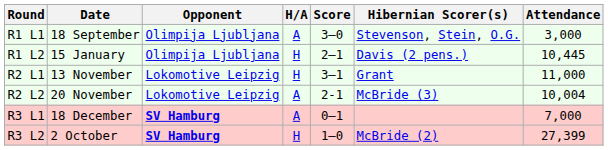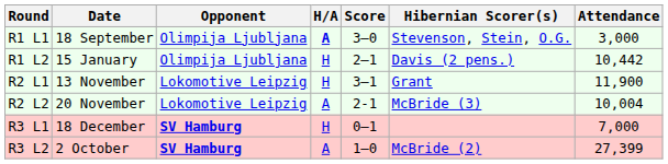 <table class="wikitable" style="text-align:center">
 <tr>
 <th>Round</th>
 <th>Date</th>
 <th>Opponent</th>
 <th>H/A</th>
 <th>Score</th>
 <th>Hibernian Scorer(s)</th>
 <th>Attendance</th>
 </tr>
 <tr bgcolor=#EEFFEE>
 <td>R1 L1</td>
 <td align=left>18 September</td>
 <td align=left> <a href='#'>Olimpija Ljubljana</a></td>
-<td><a href='#'>A</a></td>
+<td><strong><a href='#'>A</a></strong></td>
 <td>3–0</td>
 <td align=left><a href='#'>Stevenson</a>, <a href='#'>Stein</a>, <a href='#'>O.G.</a></td>
 <td>3,000</td>
 </tr>
 <tr bgcolor=#EEFFEE>
 <td>R1 L2</td>
 <td align=left>15 January</td>
 <td align=left> <a href='#'>Olimpija Ljubljana</a></td>
 <td><a href='#'>H</a></td>
 <td>2–1</td>
 <td align=left><a href='#'>Davis (2 pens.)</a></td>
-<td>10,445</td>
+<td>10,442</td>
 </tr>
 <tr bgcolor=#EEFFEE>
 <td>R2 L1</td>
 <td align=left>13 November</td>
 <td align=left> <a href='#'>Lokomotive Leipzig</a></td>
 <td><a href='#'>H</a></td>
 <td>3–1</td>
 <td align=left><a href='#'>Grant</a></td>
-<td>11,000</td>
+<td>11,900</td>
 </tr>
 <tr bgcolor=#EEFFEE>
 <td>R2 L2</td>
 <td align=left>20 November</td>
 <td align=left> <a href='#'>Lokomotive Leipzig</a></td>
 <td><a href='#'>A</a></td>
 <td>2-1</td>
 <td align=left><a href='#'>McBride (3)</a></td>
 <td>10,004</td>
 </tr>
 <tr bgcolor=#FFCCCC>
 <td>R3 L1</td>
 <td align=left>18 December</td>
 <td align=left><strong> <a href='#'>SV Hamburg</a></strong></td>
-<td><a href='#'>A</a></td>
+<td><a href='#'>H</a></td>
 <td>0–1</td>
 <td align=left></td>
 <td>7,000</td>
 </tr>
 <tr bgcolor=#FFCCCC>
 <td>R3 L2</td>
 <td align=left>2 October</td>
 <td align=left><strong> <a href='#'>SV Hamburg</a></strong></td>
-<td><a href='#'>H</a></td>
+<td><a href='#'>A</a></td>
 <td>1–0</td>
 <td align=left><a href='#'>McBride (2)</a></td>
 <td>27,399</td>
 </tr>
 </table>
